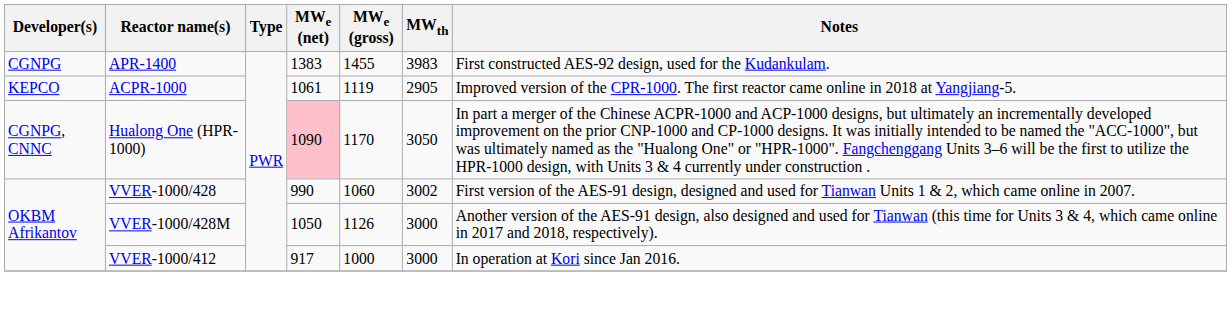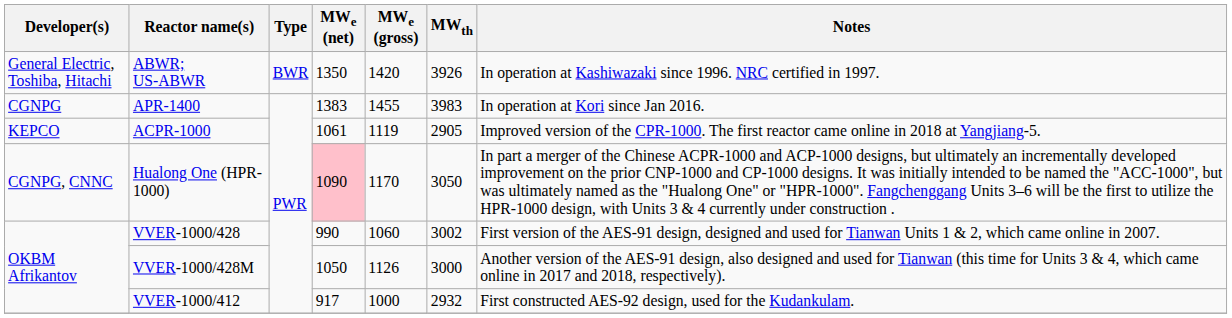 <table class="wikitable">
 <tr>
 <th>Developer(s)</th>
 <th>Reactor name(s)</th>
 <th>Type</th>
 <th>MW<sub>e</sub> (net)</th>
 <th>MW<sub>e</sub> (gross)</th>
 <th>MW<sub>th</sub></th>
 <th>Notes</th>
 </tr>
 <tr>
+<td><a href='#'>General Electric</a>, <a href='#'>Toshiba</a>, <a href='#'>Hitachi</a></td>
+<td><a href='#'>ABWR;<br>US-ABWR</a></td>
+<td><a href='#'>BWR</a></td>
+<td>1350</td>
+<td>1420</td>
+<td>3926</td>
+<td>In operation at <a href='#'>Kashiwazaki</a> since 1996. <a href='#'>NRC</a> certified in 1997.</td>
+</tr>
+<tr>
 <td><a href='#'>CGNPG</a></td>
 <td><a href='#'>APR-1400</a></td>
 <td rowspan="6"><a href='#'>PWR</a></td>
 <td>1383</td>
 <td>1455</td>
 <td>3983</td>
-<td>First constructed AES-92 design, used for the <a href='#'>Kudankulam</a>.</td>
+<td>In operation at <a href='#'>Kori</a> since Jan 2016.</td>
 </tr>
 <tr>
 <td><a href='#'>KEPCO</a></td>
 <td><a href='#'>ACPR-1000</a></td>
 <td>1061</td>
 <td>1119</td>
 <td>2905</td>
 <td>Improved version of the <a href='#'>CPR-1000</a>. The first reactor came online in 2018 at <a href='#'>Yangjiang</a>-5.</td>
 </tr>
 <tr>
 <td><a href='#'>CGNPG</a>, <a href='#'>CNNC</a></td>
 <td><a href='#'>Hualong One</a> (HPR-1000)</td>
 <td style="background: pink;">1090</td>
 <td>1170</td>
 <td>3050</td>
 <td>In part a merger of the Chinese ACPR-1000 and ACP-1000 designs, but ultimately an incrementally developed improvement on the prior CNP-1000 and CP-1000 designs. It was initially intended to be named the "ACC-1000", but was ultimately named as the "Hualong One" or "HPR-1000". <a href='#'>Fangchenggang</a> Units 3–6 will be the first to utilize the HPR-1000 design, with Units 3 & 4 currently under construction .</td>
 </tr>
 <tr>
 <td rowspan="3"><a href='#'>OKBM Afrikantov</a></td>
 <td><a href='#'>VVER</a>-1000/428</td>
 <td>990</td>
 <td>1060</td>
 <td>3002</td>
 <td>First version of the AES-91 design, designed and used for <a href='#'>Tianwan</a> Units 1 & 2, which came online in 2007.</td>
 </tr>
 <tr>
 <td><a href='#'>VVER</a>-1000/428M</td>
 <td>1050</td>
 <td>1126</td>
 <td>3000</td>
 <td>Another version of the AES-91 design, also designed and used for <a href='#'>Tianwan</a> (this time for Units 3 & 4, which came online in 2017 and 2018, respectively).</td>
 </tr>
 <tr>
 <td><a href='#'>VVER</a>-1000/412</td>
 <td>917</td>
 <td>1000</td>
-<td>3000</td>
-<td>In operation at <a href='#'>Kori</a> since Jan 2016.</td>
+<td>2932</td>
+<td>First constructed AES-92 design, used for the <a href='#'>Kudankulam</a>.</td>
 </tr>
 <tr>
 </tr>
 </table>
